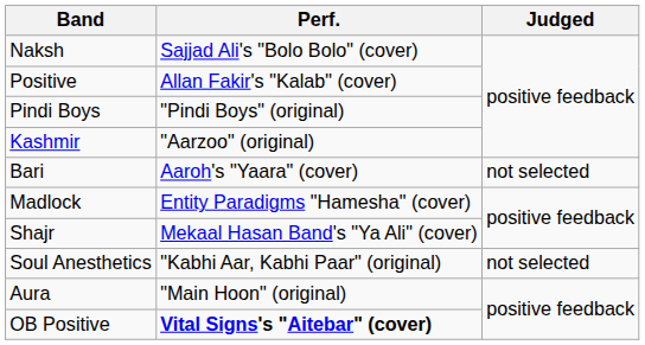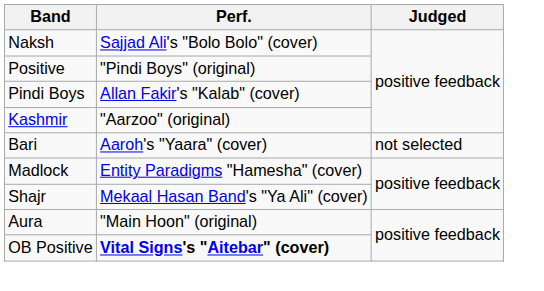 <table class="wikitable">
 <tr>
 <th>Band</th>
 <th>Perf.</th>
 <th>Judged</th>
 </tr>
 <tr>
 <td>Naksh</td>
 <td><a href='#'>Sajjad Ali</a>'s "Bolo Bolo" (cover)</td>
 <td rowspan="4">positive feedback</td>
 </tr>
 <tr>
 <td>Positive</td>
-<td><a href='#'>Allan Fakir</a>'s "Kalab" (cover)</td>
+<td>"Pindi Boys" (original)</td>
 </tr>
 <tr>
 <td>Pindi Boys</td>
-<td>"Pindi Boys" (original)</td>
+<td><a href='#'>Allan Fakir</a>'s "Kalab" (cover)</td>
 </tr>
 <tr>
 <td><a href='#'>Kashmir</a></td>
 <td>"Aarzoo" (original)</td>
 </tr>
 <tr>
 <td>Bari</td>
 <td><a href='#'>Aaroh</a>'s "Yaara" (cover)</td>
 <td>not selected</td>
 </tr>
 <tr>
 <td>Madlock</td>
 <td><a href='#'>Entity Paradigms</a> "Hamesha" (cover)</td>
 <td rowspan="2">positive feedback</td>
 </tr>
 <tr>
 <td>Shajr</td>
 <td><a href='#'>Mekaal Hasan Band</a>'s "Ya Ali" (cover)</td>
 </tr>
 <tr>
-<td>Soul Anesthetics</td>
-<td>"Kabhi Aar, Kabhi Paar" (original)</td>
-<td>not selected</td>
-</tr>
-<tr>
 <td>Aura</td>
 <td>"Main Hoon" (original)</td>
 <td rowspan="2">positive feedback</td>
 </tr>
 <tr>
 <td>OB Positive</td>
 <td><strong><a href='#'>Vital Signs</a>'s "<a href='#'>Aitebar</a>" (cover)</strong></td>
 </tr>
 </table>
